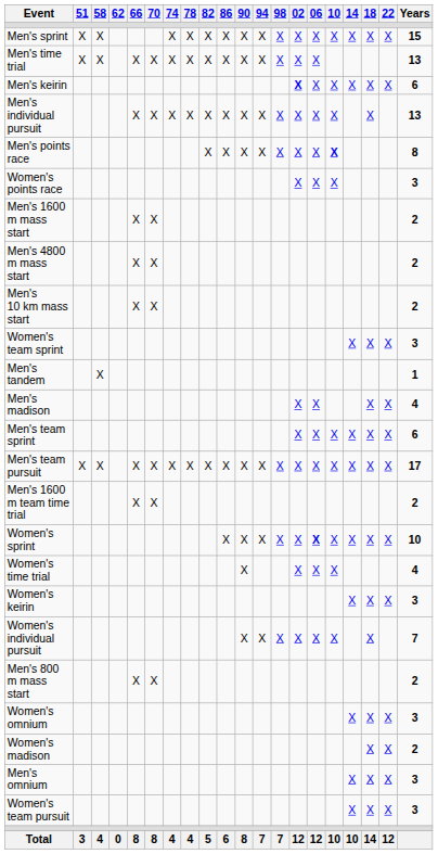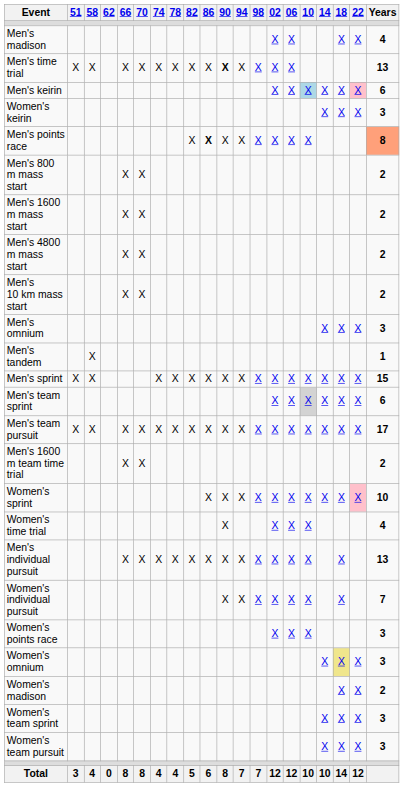 <table class="wikitable" style="text-align:center">
 <tr>
 <th width="200">Event</th>
 <th width=20><a href='#'>51</a></th>
 <th width=20><a href='#'>58</a></th>
 <th width=20><a href='#'>62</a></th>
 <th width=20><a href='#'>66</a></th>
 <th width=20><a href='#'>70</a></th>
 <th width=20><a href='#'>74</a></th>
 <th width=20><a href='#'>78</a></th>
 <th width=20><a href='#'>82</a></th>
 <th width=20><a href='#'>86</a></th>
 <th width=20><a href='#'>90</a></th>
 <th width=20><a href='#'>94</a></th>
 <th width=20><a href='#'>98</a></th>
 <th width=20><a href='#'>02</a></th>
 <th width=20><a href='#'>06</a></th>
 <th width=20><a href='#'>10</a></th>
 <th width=20><a href='#'>14</a></th>
 <th width=20><a href='#'>18</a></th>
 <th width=20><a href='#'>22</a></th>
 <th width=40>Years</th>
 </tr>
 <tr bgcolor=#DDDDDD>
 <td colspan=20></td>
 </tr>
 <tr>
-<td align=left>Men's sprint</td>
-<td>X</td>
-<td>X</td>
+<td align=left>Men's madison</td>
 <td></td>
 <td></td>
 <td></td>
-<td>X</td>
-<td>X</td>
-<td>X</td>
-<td>X</td>
-<td>X</td>
-<td>X</td>
+<td></td>
+<td></td>
+<td></td>
+<td></td>
+<td></td>
+<td></td>
+<td></td>
+<td></td>
+<td></td>
 <td><a href='#'>X</a></td>
 <td><a href='#'>X</a></td>
+<td></td>
+<td></td>
 <td><a href='#'>X</a></td>
 <td><a href='#'>X</a></td>
-<td><a href='#'>X</a></td>
-<td><a href='#'>X</a></td>
-<td><a href='#'>X</a></td>
-<td><strong>15</strong></td>
+<td><strong>4</strong></td>
 </tr>
 <tr>
 <td align=left>Men's time trial</td>
 <td>X</td>
 <td>X</td>
 <td></td>
 <td>X</td>
 <td>X</td>
 <td>X</td>
 <td>X</td>
 <td>X</td>
 <td>X</td>
-<td>X</td>
+<td><strong>X</strong></td>
 <td>X</td>
 <td><a href='#'>X</a></td>
 <td><a href='#'>X</a></td>
 <td><a href='#'>X</a></td>
 <td></td>
 <td></td>
 <td></td>
 <td></td>
 <td><strong>13</strong></td>
 </tr>
 <tr>
 <td align=left>Men's keirin</td>
 <td></td>
 <td></td>
 <td></td>
 <td></td>
 <td></td>
 <td></td>
 <td></td>
 <td></td>
 <td></td>
 <td></td>
 <td></td>
 <td></td>
-<td><strong><a href='#'>X</a></strong></td>
 <td><a href='#'>X</a></td>
 <td><a href='#'>X</a></td>
+<td style="background: lightblue;"><a href='#'>X</a></td>
 <td><a href='#'>X</a></td>
 <td><a href='#'>X</a></td>
-<td><a href='#'>X</a></td>
+<td style="background: pink;"><a href='#'>X</a></td>
 <td><strong>6</strong></td>
 </tr>
 <tr>
-<td align=left>Men's individual pursuit</td>
+<td align=left>Women's keirin</td>
 <td></td>
 <td></td>
 <td></td>
-<td>X</td>
-<td>X</td>
-<td>X</td>
-<td>X</td>
-<td>X</td>
-<td>X</td>
-<td>X</td>
-<td>X</td>
-<td><a href='#'>X</a></td>
-<td><a href='#'>X</a></td>
-<td><a href='#'>X</a></td>
-<td><a href='#'>X</a></td>
-<td></td>
-<td><a href='#'>X</a></td>
-<td></td>
-<td><strong>13</strong></td>
-</tr>
-<tr>
-<td align=left>Men's points race</td>
-<td></td>
-<td></td>
-<td></td>
-<td></td>
-<td></td>
-<td></td>
-<td></td>
-<td>X</td>
-<td>X</td>
-<td>X</td>
-<td>X</td>
-<td><a href='#'>X</a></td>
-<td><a href='#'>X</a></td>
-<td><a href='#'>X</a></td>
-<td><strong><a href='#'>X</a></strong></td>
-<td></td>
-<td></td>
-<td></td>
-<td><strong>8</strong></td>
-</tr>
-<tr>
-<td align=left>Women's points race</td>
 <td></td>
 <td></td>
 <td></td>
 <td></td>
 <td></td>
 <td></td>
 <td></td>
 <td></td>
 <td></td>
 <td></td>
 <td></td>
 <td></td>
 <td><a href='#'>X</a></td>
 <td><a href='#'>X</a></td>
 <td><a href='#'>X</a></td>
+<td><strong>3</strong></td>
+</tr>
+<tr>
+<td align=left>Men's points race</td>
 <td></td>
 <td></td>
 <td></td>
-<td><strong>3</strong></td>
+<td></td>
+<td></td>
+<td></td>
+<td></td>
+<td>X</td>
+<td><strong>X</strong></td>
+<td>X</td>
+<td>X</td>
+<td><a href='#'>X</a></td>
+<td><a href='#'>X</a></td>
+<td><a href='#'>X</a></td>
+<td><a href='#'>X</a></td>
+<td></td>
+<td></td>
+<td></td>
+<td style="background: lightsalmon;"><strong>8</strong></td>
+</tr>
+<tr>
+<td align=left>Men's 800 m mass start</td>
+<td></td>
+<td></td>
+<td></td>
+<td>X</td>
+<td>X</td>
+<td></td>
+<td></td>
+<td></td>
+<td></td>
+<td></td>
+<td></td>
+<td></td>
+<td></td>
+<td></td>
+<td></td>
+<td></td>
+<td></td>
+<td></td>
+<td><strong>2</strong></td>
 </tr>
 <tr>
 <td align=left>Men's 1600 m mass start</td>
 <td></td>
 <td></td>
 <td></td>
 <td>X</td>
 <td>X</td>
 <td></td>
 <td></td>
 <td></td>
 <td></td>
 <td></td>
 <td></td>
 <td></td>
 <td></td>
 <td></td>
 <td></td>
 <td></td>
 <td></td>
 <td></td>
 <td><strong>2</strong></td>
 </tr>
 <tr>
 <td align=left>Men's 4800 m mass start</td>
 <td></td>
 <td></td>
 <td></td>
 <td>X</td>
 <td>X</td>
 <td></td>
 <td></td>
 <td></td>
 <td></td>
 <td></td>
 <td></td>
 <td></td>
 <td></td>
 <td></td>
 <td></td>
 <td></td>
 <td></td>
 <td></td>
 <td><strong>2</strong></td>
 </tr>
 <tr>
 <td align=left>Men's 10 km mass start</td>
 <td></td>
 <td></td>
 <td></td>
 <td>X</td>
 <td>X</td>
 <td></td>
 <td></td>
 <td></td>
 <td></td>
 <td></td>
 <td></td>
 <td></td>
 <td></td>
 <td></td>
 <td></td>
 <td></td>
 <td></td>
 <td></td>
 <td><strong>2</strong></td>
 </tr>
 <tr>
-<td align=left>Women's team sprint</td>
+<td align=left>Men's omnium</td>
 <td></td>
 <td></td>
 <td></td>
 <td></td>
 <td></td>
 <td></td>
 <td></td>
 <td></td>
 <td></td>
 <td></td>
 <td></td>
 <td></td>
 <td></td>
 <td></td>
 <td></td>
 <td><a href='#'>X</a></td>
 <td><a href='#'>X</a></td>
 <td><a href='#'>X</a></td>
 <td><strong>3</strong></td>
 </tr>
 <tr>
 <td align=left>Men's tandem</td>
 <td></td>
 <td>X</td>
 <td></td>
 <td></td>
 <td></td>
 <td></td>
 <td></td>
 <td></td>
 <td></td>
 <td></td>
 <td></td>
 <td></td>
 <td></td>
 <td></td>
 <td></td>
 <td></td>
 <td></td>
 <td></td>
 <td><strong>1</strong></td>
 </tr>
 <tr>
-<td align=left>Men's madison</td>
+<td align=left>Men's sprint</td>
+<td>X</td>
+<td>X</td>
 <td></td>
 <td></td>
 <td></td>
-<td></td>
-<td></td>
-<td></td>
-<td></td>
-<td></td>
-<td></td>
-<td></td>
-<td></td>
-<td></td>
+<td>X</td>
+<td>X</td>
+<td>X</td>
+<td>X</td>
+<td>X</td>
+<td>X</td>
 <td><a href='#'>X</a></td>
 <td><a href='#'>X</a></td>
-<td></td>
-<td></td>
 <td><a href='#'>X</a></td>
 <td><a href='#'>X</a></td>
-<td><strong>4</strong></td>
+<td><a href='#'>X</a></td>
+<td><a href='#'>X</a></td>
+<td><a href='#'>X</a></td>
+<td><strong>15</strong></td>
 </tr>
 <tr>
 <td align=left>Men's team sprint</td>
 <td></td>
 <td></td>
 <td></td>
 <td></td>
 <td></td>
 <td></td>
 <td></td>
 <td></td>
 <td></td>
 <td></td>
 <td></td>
 <td></td>
 <td><a href='#'>X</a></td>
 <td><a href='#'>X</a></td>
-<td><a href='#'>X</a></td>
+<td style="background: lightgrey;"><a href='#'>X</a></td>
 <td><a href='#'>X</a></td>
 <td><a href='#'>X</a></td>
 <td><a href='#'>X</a></td>
 <td><strong>6</strong></td>
 </tr>
 <tr>
 <td align=left>Men's team pursuit</td>
 <td>X</td>
 <td>X</td>
 <td></td>
 <td>X</td>
 <td>X</td>
 <td>X</td>
 <td>X</td>
 <td>X</td>
 <td>X</td>
 <td>X</td>
 <td>X</td>
 <td><a href='#'>X</a></td>
 <td><a href='#'>X</a></td>
 <td><a href='#'>X</a></td>
 <td><a href='#'>X</a></td>
 <td><a href='#'>X</a></td>
 <td><a href='#'>X</a></td>
 <td><a href='#'>X</a></td>
 <td><strong>17</strong></td>
 </tr>
 <tr>
 <td align=left>Men's 1600 m team time trial</td>
 <td></td>
 <td></td>
 <td></td>
 <td>X</td>
 <td>X</td>
 <td></td>
 <td></td>
 <td></td>
 <td></td>
 <td></td>
 <td></td>
 <td></td>
 <td></td>
 <td></td>
 <td></td>
 <td></td>
 <td></td>
 <td></td>
 <td><strong>2</strong></td>
 </tr>
 <tr>
 <td align=left>Women's sprint</td>
 <td></td>
 <td></td>
 <td></td>
 <td></td>
 <td></td>
 <td></td>
 <td></td>
 <td></td>
 <td>X</td>
 <td>X</td>
 <td>X</td>
 <td><a href='#'>X</a></td>
 <td><a href='#'>X</a></td>
-<td><strong><a href='#'>X</a></strong></td>
 <td><a href='#'>X</a></td>
 <td><a href='#'>X</a></td>
 <td><a href='#'>X</a></td>
 <td><a href='#'>X</a></td>
+<td style="background: pink;"><a href='#'>X</a></td>
 <td><strong>10</strong></td>
 </tr>
 <tr>
 <td align=left>Women's time trial</td>
 <td></td>
 <td></td>
 <td></td>
 <td></td>
 <td></td>
 <td></td>
 <td></td>
 <td></td>
 <td></td>
 <td>X</td>
 <td></td>
 <td></td>
 <td><a href='#'>X</a></td>
 <td><a href='#'>X</a></td>
 <td><a href='#'>X</a></td>
 <td></td>
 <td></td>
 <td></td>
 <td><strong>4</strong></td>
 </tr>
 <tr>
-<td align=left>Women's keirin</td>
+<td align=left>Men's individual pursuit</td>
 <td></td>
 <td></td>
 <td></td>
-<td></td>
-<td></td>
-<td></td>
-<td></td>
-<td></td>
-<td></td>
-<td></td>
-<td></td>
-<td></td>
-<td></td>
-<td></td>
-<td></td>
+<td>X</td>
+<td>X</td>
+<td>X</td>
+<td>X</td>
+<td>X</td>
+<td>X</td>
+<td>X</td>
+<td>X</td>
 <td><a href='#'>X</a></td>
 <td><a href='#'>X</a></td>
 <td><a href='#'>X</a></td>
-<td><strong>3</strong></td>
+<td><a href='#'>X</a></td>
+<td></td>
+<td><a href='#'>X</a></td>
+<td></td>
+<td><strong>13</strong></td>
 </tr>
 <tr>
 <td align=left>Women's individual pursuit</td>
 <td></td>
 <td></td>
 <td></td>
 <td></td>
 <td></td>
 <td></td>
 <td></td>
 <td></td>
 <td></td>
 <td>X</td>
 <td>X</td>
 <td><a href='#'>X</a></td>
 <td><a href='#'>X</a></td>
 <td><a href='#'>X</a></td>
 <td><a href='#'>X</a></td>
 <td></td>
 <td><a href='#'>X</a></td>
 <td></td>
 <td><strong>7</strong></td>
 </tr>
 <tr>
-<td align=left>Men's 800 m mass start</td>
-<td></td>
-<td></td>
-<td></td>
-<td>X</td>
-<td>X</td>
+<td align=left>Women's points race</td>
 <td></td>
 <td></td>
 <td></td>
 <td></td>
 <td></td>
 <td></td>
 <td></td>
 <td></td>
 <td></td>
 <td></td>
 <td></td>
 <td></td>
+<td><a href='#'>X</a></td>
+<td><a href='#'>X</a></td>
+<td><a href='#'>X</a></td>
 <td></td>
-<td><strong>2</strong></td>
+<td></td>
+<td></td>
+<td><strong>3</strong></td>
 </tr>
 <tr>
 <td align=left>Women's omnium</td>
 <td></td>
 <td></td>
 <td></td>
 <td></td>
 <td></td>
 <td></td>
 <td></td>
 <td></td>
 <td></td>
 <td></td>
 <td></td>
 <td></td>
 <td></td>
 <td></td>
 <td></td>
 <td><a href='#'>X</a></td>
-<td><a href='#'>X</a></td>
+<td style="background: khaki;"><a href='#'>X</a></td>
 <td><a href='#'>X</a></td>
 <td><strong>3</strong></td>
 </tr>
 <tr>
 <td align=left>Women's madison</td>
 <td></td>
 <td></td>
 <td></td>
 <td></td>
 <td></td>
 <td></td>
 <td></td>
 <td></td>
 <td></td>
 <td></td>
 <td></td>
 <td></td>
 <td></td>
 <td></td>
 <td></td>
 <td></td>
 <td><a href='#'>X</a></td>
 <td><a href='#'>X</a></td>
 <td><strong>2</strong></td>
 </tr>
 <tr>
-<td align=left>Men's omnium</td>
+<td align=left>Women's team sprint</td>
 <td></td>
 <td></td>
 <td></td>
 <td></td>
 <td></td>
 <td></td>
 <td></td>
 <td></td>
 <td></td>
 <td></td>
 <td></td>
 <td></td>
 <td></td>
 <td></td>
 <td></td>
 <td><a href='#'>X</a></td>
 <td><a href='#'>X</a></td>
 <td><a href='#'>X</a></td>
 <td><strong>3</strong></td>
 </tr>
 <tr>
 <td align=left>Women's team pursuit</td>
 <td></td>
 <td></td>
 <td></td>
 <td></td>
 <td></td>
 <td></td>
 <td></td>
 <td></td>
 <td></td>
 <td></td>
 <td></td>
 <td></td>
 <td></td>
 <td></td>
 <td></td>
 <td><a href='#'>X</a></td>
 <td><a href='#'>X</a></td>
 <td><a href='#'>X</a></td>
 <td><strong>3</strong></td>
 </tr>
 <tr bgcolor=#DDDDDD>
 <td colspan=20></td>
 </tr>
 <tr>
 <th>Total</th>
 <th>3</th>
 <th>4</th>
 <th>0</th>
 <th>8</th>
 <th>8</th>
 <th>4</th>
 <th>4</th>
 <th>5</th>
 <th>6</th>
 <th>8</th>
 <th>7</th>
 <th>7</th>
 <th>12</th>
 <th>12</th>
 <th>10</th>
 <th>10</th>
 <th>14</th>
 <th>12</th>
 <th></th>
 </tr>
 </table>
